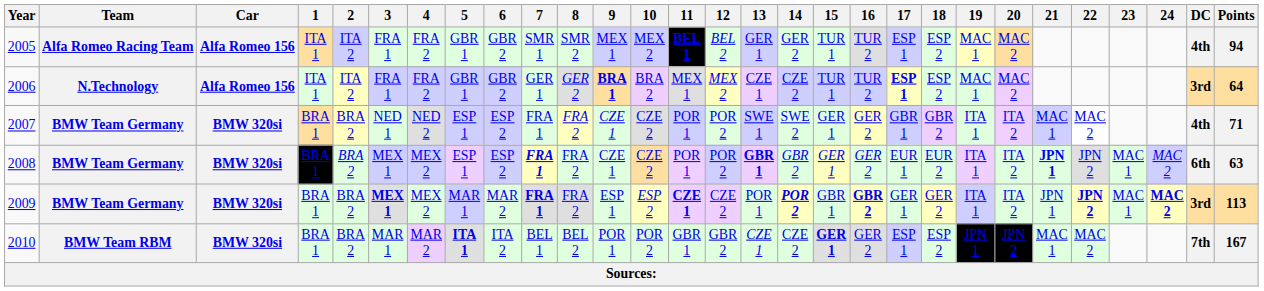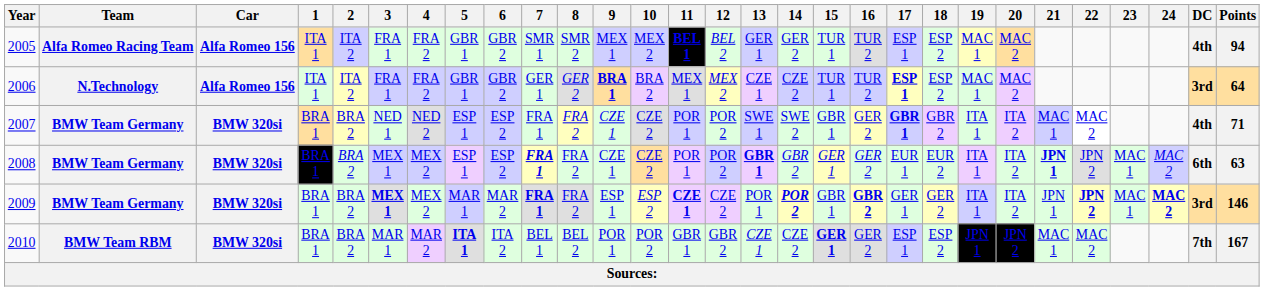 <table class="wikitable" style="text-align:center; font-size:85%">
 <tr>
 <th>Year</th>
 <th>Team</th>
 <th>Car</th>
 <th>1</th>
 <th>2</th>
 <th>3</th>
 <th>4</th>
 <th>5</th>
 <th>6</th>
 <th>7</th>
 <th>8</th>
 <th>9</th>
 <th>10</th>
 <th>11</th>
 <th>12</th>
 <th>13</th>
 <th>14</th>
 <th>15</th>
 <th>16</th>
 <th>17</th>
 <th>18</th>
 <th>19</th>
 <th>20</th>
 <th>21</th>
 <th>22</th>
 <th>23</th>
 <th>24</th>
 <th>DC</th>
 <th>Points</th>
 </tr>
 <tr>
 <td><a href='#'>2005</a></td>
 <th><a href='#'>Alfa Romeo Racing Team</a></th>
 <th><a href='#'>Alfa Romeo 156</a></th>
 <td style="background:#ffdf9f;"><a href='#'>ITA<br>1</a><br></td>
 <td style="background:#cfcfff;"><a href='#'>ITA<br>2</a><br></td>
 <td style="background:#dfffdf;"><a href='#'>FRA<br>1</a><br></td>
 <td style="background:#dfffdf;"><a href='#'>FRA<br>2</a><br></td>
 <td style="background:#dfffdf;"><a href='#'>GBR<br>1</a><br></td>
 <td style="background:#dfffdf;"><a href='#'>GBR<br>2</a><br></td>
 <td style="background:#dfffdf;"><a href='#'>SMR<br>1</a><br></td>
 <td style="background:#dfffdf;"><a href='#'>SMR<br>2</a><br></td>
 <td style="background:#cfcfff;"><a href='#'>MEX<br>1</a><br></td>
 <td style="background:#cfcfff;"><a href='#'>MEX<br>2</a><br></td>
 <td style="background:black; color:white"><strong><a href='#'><span>BEL<br>1</span></a></strong><br></td>
 <td style="background:#dfffdf;"><em><a href='#'>BEL<br>2</a></em><br></td>
 <td style="background:#cfcfff;"><a href='#'>GER<br>1</a><br> </td>
 <td style="background:#dfffdf;"><a href='#'>GER<br>2</a><br></td>
 <td style="background:#dfffdf;"><a href='#'>TUR<br>1</a><br></td>
 <td style="background:#dfdfdf;"><a href='#'>TUR<br>2</a><br></td>
 <td style="background:#cfcfff;"><a href='#'>ESP<br>1</a><br></td>
 <td style="background:#dfffdf;"><a href='#'>ESP<br>2</a><br></td>
 <td style="background:#ffffbf;"><a href='#'>MAC<br>1</a><br></td>
 <td style="background:#ffdf9f;"><a href='#'>MAC<br>2</a><br></td>
 <td></td>
 <td></td>
 <td></td>
 <td></td>
 <th>4th</th>
 <th>94</th>
 </tr>
 <tr>
 <td><a href='#'>2006</a></td>
 <th><a href='#'>N.Technology</a></th>
 <th><a href='#'>Alfa Romeo 156</a></th>
 <td style="background:#dfffdf;"><a href='#'>ITA<br>1</a><br></td>
 <td style="background:#ffffbf;"><a href='#'>ITA<br>2</a><br></td>
 <td style="background:#cfcfff;"><a href='#'>FRA<br>1</a><br></td>
 <td style="background:#cfcfff;"><a href='#'>FRA<br>2</a><br></td>
 <td style="background:#cfcfff;"><a href='#'>GBR<br>1</a><br></td>
 <td style="background:#cfcfff;"><a href='#'>GBR<br>2</a><br></td>
 <td style="background:#dfffdf;"><a href='#'>GER<br>1</a><br> </td>
 <td style="background:#dfdfdf;"><em><a href='#'>GER<br>2</a></em><br></td>
 <td style="background:#ffdf9f;"><strong><a href='#'>BRA<br>1</a></strong><br></td>
 <td style="background:#efcfff;"><a href='#'>BRA<br>2</a><br></td>
 <td style="background:#dfdfdf;"><a href='#'>MEX<br>1</a><br></td>
 <td style="background:#ffffbf;"><em><a href='#'>MEX<br>2</a></em><br></td>
 <td style="background:#efcfff;"><a href='#'>CZE<br>1</a><br></td>
 <td style="background:#cfcfff;"><a href='#'>CZE<br>2</a><br></td>
 <td style="background:#cfcfff;"><a href='#'>TUR<br>1</a><br></td>
 <td style="background:#cfcfff;"><a href='#'>TUR<br>2</a><br></td>
 <td style="background:#ffffbf;"><strong><a href='#'>ESP<br>1</a></strong><br></td>
 <td style="background:#dfffdf;"><a href='#'>ESP<br>2</a><br></td>
 <td style="background:#dfffdf;"><a href='#'>MAC<br>1</a><br></td>
 <td style="background:#efcfff;"><a href='#'>MAC<br>2</a><br></td>
 <td></td>
 <td></td>
 <td></td>
 <td></td>
 <td style="background:#ffdf9f;"><strong>3rd</strong></td>
 <td style="background:#ffdf9f;"><strong>64</strong></td>
 </tr>
 <tr>
 <td><a href='#'>2007</a></td>
 <th><a href='#'>BMW Team Germany</a></th>
 <th><a href='#'>BMW 320si</a></th>
 <td style="background:#ffdf9f;"><a href='#'>BRA<br>1</a><br></td>
 <td style="background:#ffffbf;"><a href='#'>BRA<br>2</a><br></td>
 <td style="background:#dfffdf;"><a href='#'>NED<br>1</a><br></td>
 <td style="background:#dfdfdf;"><a href='#'>NED<br>2</a><br></td>
 <td style="background:#cfcfff;"><a href='#'>ESP<br>1</a><br></td>
 <td style="background:#cfcfff;"><a href='#'>ESP<br>2</a><br></td>
 <td style="background:#dfffdf;"><a href='#'>FRA<br>1</a><br></td>
 <td style="background:#ffffbf;"><em><a href='#'>FRA<br>2</a></em><br></td>
 <td style="background:#dfffdf;"><em><a href='#'>CZE<br>1</a></em><br></td>
 <td style="background:#dfdfdf;"><a href='#'>CZE<br>2</a><br></td>
 <td style="background:#cfcfff;"><a href='#'>POR<br>1</a><br></td>
 <td style="background:#dfffdf;"><a href='#'>POR<br>2</a><br></td>
 <td style="background:#cfcfff;"><a href='#'>SWE<br>1</a><br></td>
 <td style="background:#dfffdf;"><a href='#'>SWE<br>2</a><br></td>
-<td style="background:#dfffdf;"><a href='#'>GER<br>1</a><br> </td>
+<td style="background:#dfffdf;"><a href='#'>GBR<br>1</a><br></td>
 <td style="background:#ffffbf;"><a href='#'>GER<br>2</a><br></td>
-<td style="background:#cfcfff;"><a href='#'>GBR<br>1</a><br></td>
+<td style="background:#cfcfff;"><strong><a href='#'>GBR<br>1</a><br></strong></td>
 <td style="background:#efcfff;"><a href='#'>GBR<br>2</a><br></td>
 <td style="background:#dfffdf;"><a href='#'>ITA<br>1</a><br></td>
 <td style="background:#efcfff;"><a href='#'>ITA<br>2</a><br></td>
 <td style="background:#cfcfff;"><a href='#'>MAC<br>1</a><br></td>
 <td style="background:#ffffff;"><a href='#'>MAC<br>2</a><br></td>
 <td></td>
 <td></td>
 <th>4th</th>
 <th>71</th>
 </tr>
 <tr>
 <td><a href='#'>2008</a></td>
 <th><a href='#'>BMW Team Germany</a></th>
 <th><a href='#'>BMW 320si</a></th>
 <td style="background:black; color:white"><a href='#'><span>BRA<br>1</span></a><br></td>
 <td style="background:#dfffdf;"><em><a href='#'>BRA<br>2</a></em><br></td>
 <td style="background:#cfcfff;"><a href='#'>MEX<br>1</a><br></td>
 <td style="background:#cfcfff;"><a href='#'>MEX<br>2</a><br></td>
 <td style="background:#efcfff;"><a href='#'>ESP<br>1</a><br></td>
 <td style="background:#cfcfff;"><a href='#'>ESP<br>2</a><br></td>
 <td style="background:#ffffbf;"><strong><em><a href='#'>FRA<br>1</a></em></strong><br></td>
 <td style="background:#dfffdf;"><a href='#'>FRA<br>2</a><br></td>
 <td style="background:#dfffdf;"><a href='#'>CZE<br>1</a><br></td>
 <td style="background:#ffdf9f;"><a href='#'>CZE<br>2</a><br></td>
 <td style="background:#efcfff;"><a href='#'>POR<br>1</a><br></td>
 <td style="background:#cfcfff;"><a href='#'>POR<br>2</a><br></td>
 <td style="background:#efcfff;"><strong><a href='#'>GBR<br>1</a></strong><br></td>
 <td style="background:#dfffdf;"><em><a href='#'>GBR<br>2</a></em><br></td>
 <td style="background:#ffffbf;"><em><a href='#'>GER<br>1</a></em><br> </td>
 <td style="background:#dfffdf;"><em><a href='#'>GER<br>2</a></em><br></td>
 <td style="background:#dfffdf;"><a href='#'>EUR<br>1</a><br></td>
 <td style="background:#dfffdf;"><a href='#'>EUR<br>2</a><br></td>
 <td style="background:#efcfff;"><a href='#'>ITA<br>1</a><br></td>
 <td style="background:#dfffdf;"><a href='#'>ITA<br>2</a><br></td>
 <td style="background:#dfffdf;"><strong><a href='#'>JPN<br>1</a></strong><br></td>
 <td style="background:#dfdfdf;"><a href='#'>JPN<br>2</a><br></td>
 <td style="background:#dfffdf;"><a href='#'>MAC<br>1</a><br></td>
 <td style="background:#cfcfff;"><em><a href='#'>MAC<br>2</a></em><br></td>
 <th>6th</th>
 <th>63</th>
 </tr>
 <tr>
 <td><a href='#'>2009</a></td>
 <th><a href='#'>BMW Team Germany</a></th>
 <th><a href='#'>BMW 320si</a></th>
 <td style="background:#dfffdf;"><a href='#'>BRA<br>1</a><br></td>
 <td style="background:#dfffdf;"><a href='#'>BRA<br>2</a><br></td>
 <td style="background:#dfdfdf;"><strong><a href='#'>MEX<br>1</a></strong><br></td>
 <td style="background:#dfffdf;"><a href='#'>MEX<br>2</a><br></td>
 <td style="background:#cfcfff;"><a href='#'>MAR<br>1</a><br></td>
 <td style="background:#dfffdf;"><a href='#'>MAR<br>2</a><br></td>
 <td style="background:#dfdfdf;"><strong><a href='#'>FRA<br>1</a></strong><br></td>
 <td style="background:#dfdfdf;"><a href='#'>FRA<br>2</a><br></td>
 <td style="background:#dfffdf;"><a href='#'>ESP<br>1</a><br></td>
 <td style="background:#ffffbf;"><em><a href='#'>ESP<br>2</a></em><br></td>
 <td style="background:#efcfff;"><strong><a href='#'>CZE<br>1</a></strong><br></td>
 <td style="background:#efcfff;"><a href='#'>CZE<br>2</a><br></td>
 <td style="background:#dfffdf;"><a href='#'>POR<br>1</a><br></td>
 <td style="background:#ffffbf;"><strong><em><a href='#'>POR<br>2</a></em></strong><br></td>
 <td style="background:#dfffdf;"><a href='#'>GBR<br>1</a><br></td>
 <td style="background:#ffffbf;"><strong><a href='#'>GBR<br>2</a></strong><br></td>
 <td style="background:#dfffdf;"><a href='#'>GER<br>1</a><br> </td>
 <td style="background:#ffffbf;"><a href='#'>GER<br>2</a><br></td>
 <td style="background:#cfcfff;"><a href='#'>ITA<br>1</a><br></td>
 <td style="background:#dfffdf;"><a href='#'>ITA<br>2</a><br></td>
 <td style="background:#dfffdf;"><a href='#'>JPN<br>1</a><br></td>
 <td style="background:#ffffbf;"><strong><a href='#'>JPN<br>2</a></strong><br></td>
 <td style="background:#dfffdf;"><a href='#'>MAC<br>1</a><br></td>
 <td style="background:#ffffbf;"><strong><a href='#'>MAC<br>2</a></strong><br></td>
 <td style="background:#ffdf9f;"><strong>3rd</strong></td>
-<td style="background:#ffdf9f;"><strong>113</strong></td>
+<td style="background:#ffdf9f;"><strong>146</strong></td>
 </tr>
 <tr>
 <td><a href='#'>2010</a></td>
 <th><a href='#'>BMW Team RBM</a></th>
 <th><a href='#'>BMW 320si</a></th>
 <td style="background:#dfffdf;"><a href='#'>BRA<br>1</a><br></td>
 <td style="background:#dfffdf;"><a href='#'>BRA<br>2</a><br></td>
 <td style="background:#dfffdf;"><a href='#'>MAR<br>1</a><br></td>
 <td style="background:#efcfff;"><a href='#'>MAR<br>2</a><br></td>
 <td style="background:#dfdfdf;"><strong><a href='#'>ITA<br>1</a></strong><br></td>
 <td style="background:#dfffdf;"><a href='#'>ITA<br>2</a><br></td>
 <td style="background:#dfffdf;"><a href='#'>BEL<br>1</a><br></td>
 <td style="background:#dfffdf;"><a href='#'>BEL<br>2</a><br></td>
 <td style="background:#dfffdf;"><a href='#'>POR<br>1</a><br></td>
 <td style="background:#dfffdf;"><a href='#'>POR<br>2</a><br></td>
 <td style="background:#dfffdf;"><a href='#'>GBR<br>1</a><br></td>
 <td style="background:#dfffdf;"><a href='#'>GBR<br>2</a><br></td>
 <td style="background:#dfffdf;"><em><a href='#'>CZE<br>1</a></em><br></td>
 <td style="background:#dfffdf;"><a href='#'>CZE<br>2</a><br></td>
 <td style="background:#dfdfdf;"><strong><a href='#'>GER<br>1</a></strong><br></td>
 <td style="background:#dfdfdf;"><a href='#'>GER<br>2</a><br></td>
 <td style="background:#cfcfff;"><a href='#'>ESP<br>1</a><br></td>
 <td style="background:#dfffdf;"><a href='#'>ESP<br>2</a><br></td>
 <td style="background:black; color:white"><a href='#'><span>JPN<br>1</span></a><br></td>
 <td style="background:black; color:white"><a href='#'><span>JPN<br>2</span></a><br></td>
 <td style="background:#dfffdf;"><a href='#'>MAC<br>1</a><br></td>
 <td style="background:#dfffdf;"><a href='#'>MAC<br>2</a><br></td>
 <td></td>
 <td></td>
 <th>7th</th>
 <th>167</th>
 </tr>
 <tr>
 <th colspan="29">Sources:</th>
 </tr>
 </table>
